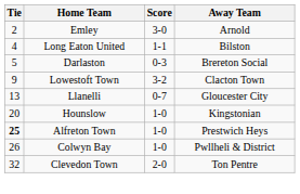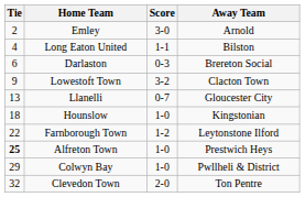 <table class="wikitable" style="text-align:center;">
 <tr>
 <th width=20>Tie</th>
 <th width=175>Home Team</th>
 <th width=20>Score</th>
 <th width=175>Away Team</th>
 </tr>
 <tr>
 <td>2</td>
 <td>Emley</td>
 <td>3-0</td>
 <td>Arnold</td>
 </tr>
 <tr>
 <td>4</td>
 <td>Long Eaton United</td>
 <td>1-1</td>
 <td>Bilston</td>
 </tr>
 <tr>
-<td>5</td>
+<td>6</td>
 <td>Darlaston</td>
 <td>0-3</td>
 <td>Brereton Social</td>
 </tr>
 <tr>
 <td>9</td>
 <td>Lowestoft Town</td>
 <td>3-2</td>
 <td>Clacton Town</td>
 </tr>
 <tr>
 <td>13</td>
 <td>Llanelli</td>
 <td>0-7</td>
 <td>Gloucester City</td>
 </tr>
 <tr>
-<td>20</td>
+<td>18</td>
 <td>Hounslow</td>
 <td>1-0</td>
 <td>Kingstonian</td>
+</tr>
+<tr>
+<td>22</td>
+<td>Farnborough Town</td>
+<td>1-2</td>
+<td>Leytonstone Ilford</td>
 </tr>
 <tr>
 <td><strong>25</strong></td>
 <td>Alfreton Town</td>
 <td>1-0</td>
 <td>Prestwich Heys</td>
 </tr>
 <tr>
-<td>26</td>
+<td>29</td>
 <td>Colwyn Bay</td>
 <td>1-0</td>
 <td>Pwllheli & District</td>
 </tr>
 <tr>
 <td>32</td>
 <td>Clevedon Town</td>
 <td>2-0</td>
 <td>Ton Pentre</td>
 </tr>
 </table>
